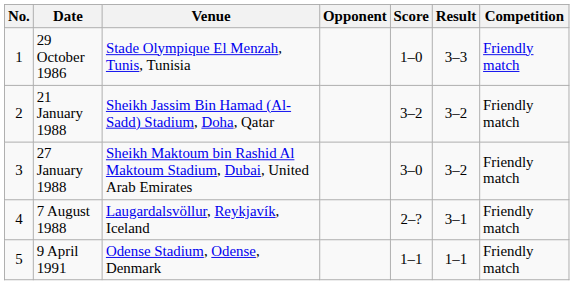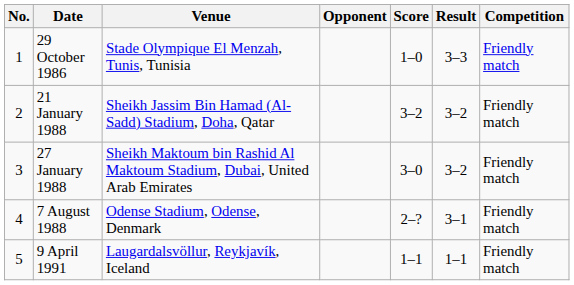 <table class="wikitable sortable">
 <tr>
 <th scope="col">No.</th>
 <th scope="col">Date</th>
 <th scope="col">Venue</th>
 <th scope="col">Opponent</th>
 <th scope="col">Score</th>
 <th scope="col">Result</th>
 <th scope="col">Competition</th>
 </tr>
 <tr>
 <td align="center">1</td>
 <td>29 October 1986</td>
 <td><a href='#'>Stade Olympique El Menzah</a>, <a href='#'>Tunis</a>, Tunisia</td>
 <td></td>
 <td align="center">1–0</td>
 <td align="center">3–3</td>
 <td><a href='#'>Friendly match</a></td>
 </tr>
 <tr>
 <td align="center">2</td>
 <td>21 January 1988</td>
 <td><a href='#'>Sheikh Jassim Bin Hamad (Al-Sadd) Stadium</a>, <a href='#'>Doha</a>, Qatar</td>
 <td></td>
 <td align="center">3–2</td>
 <td align="center">3–2</td>
 <td>Friendly match</td>
 </tr>
 <tr>
 <td align="center">3</td>
 <td>27 January 1988</td>
 <td><a href='#'>Sheikh Maktoum bin Rashid Al Maktoum Stadium</a>, <a href='#'>Dubai</a>, United Arab Emirates</td>
 <td></td>
 <td align="center">3–0</td>
 <td align="center">3–2</td>
 <td>Friendly match</td>
 </tr>
 <tr>
 <td align="center">4</td>
 <td>7 August 1988</td>
-<td><a href='#'>Laugardalsvöllur</a>, <a href='#'>Reykjavík</a>, Iceland</td>
+<td><a href='#'>Odense Stadium</a>, <a href='#'>Odense</a>, Denmark</td>
 <td></td>
 <td align="center">2–?</td>
 <td align="center">3–1</td>
 <td>Friendly match</td>
 </tr>
 <tr>
 <td align="center">5</td>
 <td>9 April 1991</td>
-<td><a href='#'>Odense Stadium</a>, <a href='#'>Odense</a>, Denmark</td>
+<td><a href='#'>Laugardalsvöllur</a>, <a href='#'>Reykjavík</a>, Iceland</td>
 <td></td>
 <td align="center">1–1</td>
 <td align="center">1–1</td>
 <td>Friendly match</td>
 </tr>
 </table>
